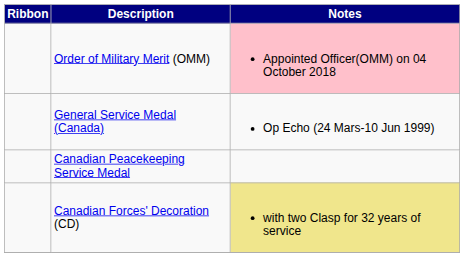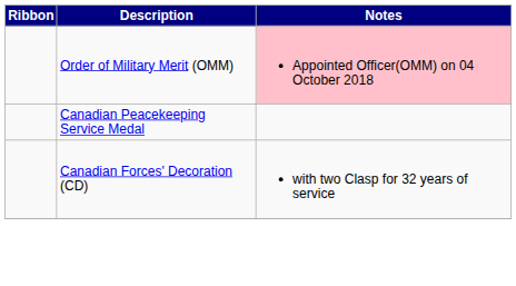 <table class="wikitable">
 <tr style="background:Navy;color:White" align="center">
 <td><strong>Ribbon</strong></td>
 <td><strong>Description</strong></td>
 <td><strong>Notes</strong></td>
 </tr>
 <tr>
 <td></td>
 <td><a href='#'>Order of Military Merit</a> (OMM)</td>
 <td style="background: pink;"><br><ul><li>Appointed Officer(OMM) on 04 October 2018</li></ul></td>
 </tr>
 <tr>
 <td></td>
-<td><a href='#'>General Service Medal (Canada)</a></td>
-<td><br><ul><li>Op Echo (24 Mars-10 Jun 1999)</li></ul></td>
-</tr>
-<tr>
-<td></td>
 <td><a href='#'>Canadian Peacekeeping Service Medal</a></td>
 <td></td>
 </tr>
 <tr>
 <td></td>
 <td><a href='#'>Canadian Forces' Decoration</a> (CD)</td>
-<td style="background: khaki;"><br><ul><li>with two Clasp for 32 years of service</li></ul></td>
+<td><br><ul><li>with two Clasp for 32 years of service</li></ul></td>
 </tr>
 <tr>
 </tr>
 </table>
